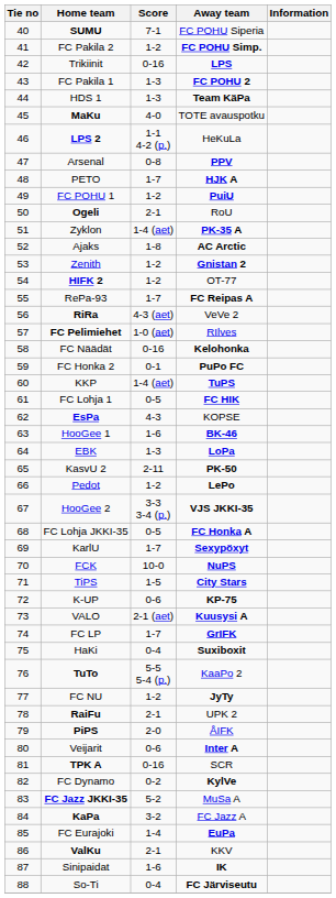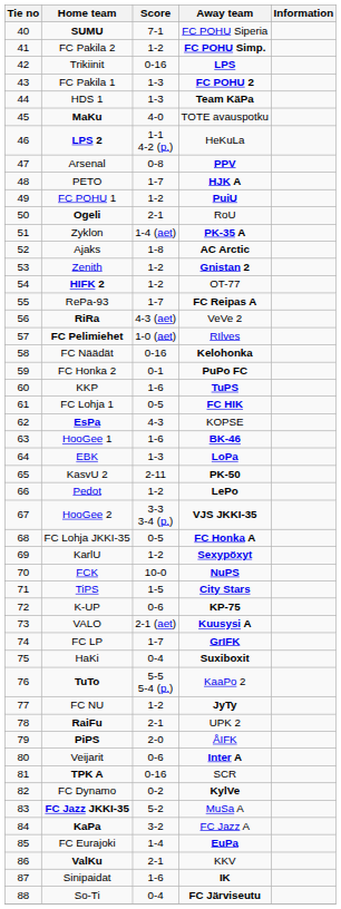 <table class="wikitable" style="text-align:center">
 <tr>
 <th style= width="40px">Tie no</th>
 <th style= width="150px">Home team</th>
 <th style= width="60px">Score</th>
 <th style= width="150px">Away team</th>
 <th style= width="30px">Information</th>
 </tr>
 <tr>
 <td>40</td>
 <td><strong>SUMU</strong></td>
 <td>7-1</td>
 <td><a href='#'>FC POHU</a> Siperia</td>
 <td></td>
 </tr>
 <tr>
 <td>41</td>
 <td>FC Pakila 2</td>
 <td>1-2</td>
 <td><strong><a href='#'>FC POHU</a> Simp.</strong></td>
 <td></td>
 </tr>
 <tr>
 <td>42</td>
 <td>Trikiinit</td>
 <td>0-16</td>
 <td><strong><a href='#'>LPS</a></strong></td>
 <td></td>
 </tr>
 <tr>
 <td>43</td>
 <td>FC Pakila 1</td>
 <td>1-3</td>
 <td><strong><a href='#'>FC POHU</a> 2</strong></td>
 <td></td>
 </tr>
 <tr>
 <td>44</td>
 <td>HDS 1</td>
 <td>1-3</td>
 <td><strong>Team KäPa</strong></td>
 <td></td>
 </tr>
 <tr>
 <td>45</td>
 <td><strong>MaKu</strong></td>
 <td>4-0</td>
 <td>TOTE avauspotku</td>
 <td></td>
 </tr>
 <tr>
 <td>46</td>
 <td><strong><a href='#'>LPS</a> 2</strong></td>
 <td>1-1<br> 4-2 (<a href='#'>p.</a>)</td>
 <td>HeKuLa</td>
 <td></td>
 </tr>
 <tr>
 <td>47</td>
 <td>Arsenal</td>
 <td>0-8</td>
 <td><strong><a href='#'>PPV</a></strong></td>
 <td></td>
 </tr>
 <tr>
 <td>48</td>
 <td>PETO</td>
 <td>1-7</td>
 <td><strong><a href='#'>HJK</a> A</strong></td>
 <td></td>
 </tr>
 <tr>
 <td>49</td>
 <td><a href='#'>FC POHU</a> 1</td>
 <td>1-2</td>
 <td><strong><a href='#'>PuiU</a></strong></td>
 <td></td>
 </tr>
 <tr>
 <td>50</td>
 <td><strong>Ogeli</strong></td>
 <td>2-1</td>
 <td>RoU</td>
 <td></td>
 </tr>
 <tr>
 <td>51</td>
 <td>Zyklon</td>
 <td>1-4 (<a href='#'>aet</a>)</td>
 <td><strong><a href='#'>PK-35</a> A</strong></td>
 <td></td>
 </tr>
 <tr>
 <td>52</td>
 <td>Ajaks</td>
 <td>1-8</td>
 <td><strong>AC Arctic</strong></td>
 <td></td>
 </tr>
 <tr>
 <td>53</td>
 <td><a href='#'>Zenith</a></td>
 <td>1-2</td>
 <td><strong><a href='#'>Gnistan</a> 2</strong></td>
 <td></td>
 </tr>
 <tr>
 <td>54</td>
 <td><strong><a href='#'>HIFK</a> 2</strong></td>
 <td>1-2</td>
 <td>OT-77</td>
 <td></td>
 </tr>
 <tr>
 <td>55</td>
 <td>RePa-93</td>
 <td>1-7</td>
 <td><strong>FC Reipas A</strong></td>
 <td></td>
 </tr>
 <tr>
 <td>56</td>
 <td><strong>RiRa</strong></td>
 <td>4-3 (<a href='#'>aet</a>)</td>
 <td>VeVe 2</td>
 <td></td>
 </tr>
 <tr>
 <td>57</td>
 <td><strong>FC Pelimiehet</strong></td>
 <td>1-0 (<a href='#'>aet</a>)</td>
 <td><a href='#'>RIlves</a></td>
 <td></td>
 </tr>
 <tr>
 <td>58</td>
 <td>FC Näädät</td>
 <td>0-16</td>
 <td><strong>Kelohonka</strong></td>
 <td></td>
 </tr>
 <tr>
 <td>59</td>
 <td>FC Honka 2</td>
 <td>0-1</td>
 <td><strong>PuPo FC</strong></td>
 <td></td>
 </tr>
 <tr>
 <td>60</td>
 <td>KKP</td>
-<td>1-4 (<a href='#'>aet</a>)</td>
+<td>1-6</td>
 <td><strong><a href='#'>TuPS</a></strong></td>
 <td></td>
 </tr>
 <tr>
 <td>61</td>
 <td>FC Lohja 1</td>
 <td>0-5</td>
 <td><strong><a href='#'>FC HIK</a></strong></td>
 <td></td>
 </tr>
 <tr>
 <td>62</td>
 <td><strong><a href='#'>EsPa</a></strong></td>
 <td>4-3</td>
 <td>KOPSE</td>
 <td></td>
 </tr>
 <tr>
 <td>63</td>
 <td><a href='#'>HooGee</a> 1</td>
 <td>1-6</td>
 <td><strong><a href='#'>BK-46</a></strong></td>
 <td></td>
 </tr>
 <tr>
 <td>64</td>
 <td><a href='#'>EBK</a></td>
 <td>1-3</td>
 <td><strong><a href='#'>LoPa</a></strong></td>
 <td></td>
 </tr>
 <tr>
 <td>65</td>
 <td>KasvU 2</td>
 <td>2-11</td>
 <td><strong>PK-50</strong></td>
 <td></td>
 </tr>
 <tr>
 <td>66</td>
 <td><a href='#'>Pedot</a></td>
 <td>1-2</td>
 <td><strong>LePo</strong></td>
 <td></td>
 </tr>
 <tr>
 <td>67</td>
 <td><a href='#'>HooGee</a> 2</td>
 <td>3-3<br> 3-4 (<a href='#'>p.</a>)</td>
 <td><strong>VJS JKKI-35</strong></td>
 <td></td>
 </tr>
 <tr>
 <td>68</td>
 <td>FC Lohja JKKI-35</td>
 <td>0-5</td>
 <td><strong><a href='#'>FC Honka</a> A</strong></td>
 </tr>
 <tr>
 <td>69</td>
 <td>KarlU</td>
-<td>1-7</td>
+<td>1-2</td>
 <td><strong><a href='#'>Sexypöxyt</a></strong></td>
 <td></td>
 </tr>
 <tr>
 <td>70</td>
 <td><a href='#'>FCK</a></td>
 <td>10-0</td>
 <td><strong><a href='#'>NuPS</a></strong></td>
 <td></td>
 </tr>
 <tr>
 <td>71</td>
 <td><a href='#'>TiPS</a></td>
 <td>1-5</td>
 <td><strong><a href='#'>City Stars</a></strong></td>
 <td></td>
 </tr>
 <tr>
 <td>72</td>
 <td>K-UP</td>
 <td>0-6</td>
 <td><strong>KP-75</strong></td>
 <td></td>
 </tr>
 <tr>
 <td>73</td>
 <td>VALO</td>
 <td>2-1 (<a href='#'>aet</a>)</td>
 <td><strong><a href='#'>Kuusysi</a> A</strong></td>
 <td></td>
 </tr>
 <tr>
 <td>74</td>
 <td>FC LP</td>
 <td>1-7</td>
 <td><strong><a href='#'>GrIFK</a></strong></td>
 <td></td>
 </tr>
 <tr>
 <td>75</td>
 <td>HaKi</td>
 <td>0-4</td>
 <td><strong>Suxiboxit</strong></td>
 <td></td>
 </tr>
 <tr>
 <td>76</td>
 <td><strong>TuTo</strong></td>
 <td>5-5<br> 5-4 (<a href='#'>p.</a>)</td>
 <td><a href='#'>KaaPo</a> 2</td>
 <td></td>
 </tr>
 <tr>
 <td>77</td>
 <td>FC NU</td>
 <td>1-2</td>
 <td><strong>JyTy</strong></td>
 <td></td>
 </tr>
 <tr>
 <td>78</td>
 <td><strong>RaiFu</strong></td>
 <td>2-1</td>
 <td>UPK 2</td>
 <td></td>
 </tr>
 <tr>
 <td>79</td>
 <td><strong>PiPS</strong></td>
 <td>2-0</td>
 <td><a href='#'>ÅIFK</a></td>
 <td></td>
 </tr>
 <tr>
 <td>80</td>
 <td>Veijarit</td>
 <td>0-6</td>
 <td><strong><a href='#'>Inter</a> A</strong></td>
 <td></td>
 </tr>
 <tr>
 <td>81</td>
 <td><strong>TPK A</strong></td>
 <td>0-16</td>
 <td>SCR</td>
 <td></td>
 </tr>
 <tr>
 <td>82</td>
 <td>FC Dynamo</td>
 <td>0-2</td>
 <td><strong>KylVe</strong></td>
 <td></td>
 </tr>
 <tr>
 <td>83</td>
 <td><strong><a href='#'>FC Jazz</a> JKKI-35</strong></td>
 <td>5-2</td>
 <td><a href='#'>MuSa</a> A</td>
 <td></td>
 </tr>
 <tr>
 <td>84</td>
 <td><strong>KaPa</strong></td>
 <td>3-2</td>
 <td><a href='#'>FC Jazz</a> A</td>
 <td></td>
 </tr>
 <tr>
 <td>85</td>
 <td>FC Eurajoki</td>
 <td>1-4</td>
 <td><strong><a href='#'>EuPa</a></strong></td>
 <td></td>
 </tr>
 <tr>
 <td>86</td>
 <td><strong>ValKu</strong></td>
 <td>2-1</td>
 <td>KKV</td>
 <td></td>
 </tr>
 <tr>
 <td>87</td>
 <td>Sinipaidat</td>
 <td>1-6</td>
 <td><strong>IK</strong></td>
 <td></td>
 </tr>
 <tr>
 <td>88</td>
 <td>So-Ti</td>
 <td>0-4</td>
 <td><strong>FC Järviseutu</strong></td>
 <td></td>
 </tr>
 <tr>
 </tr>
 </table>
